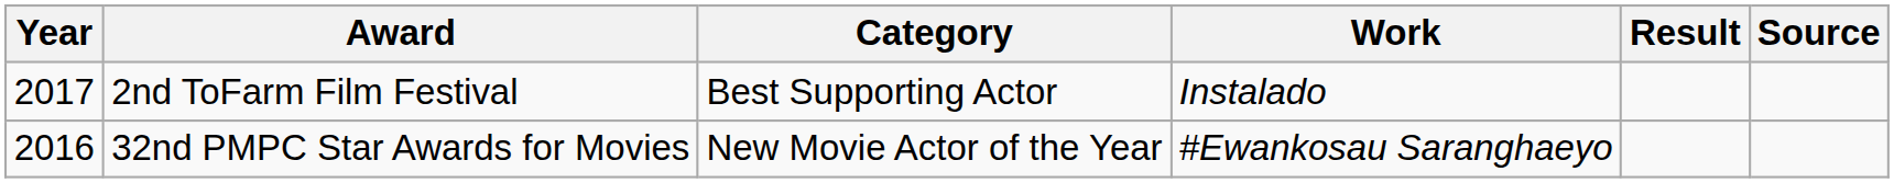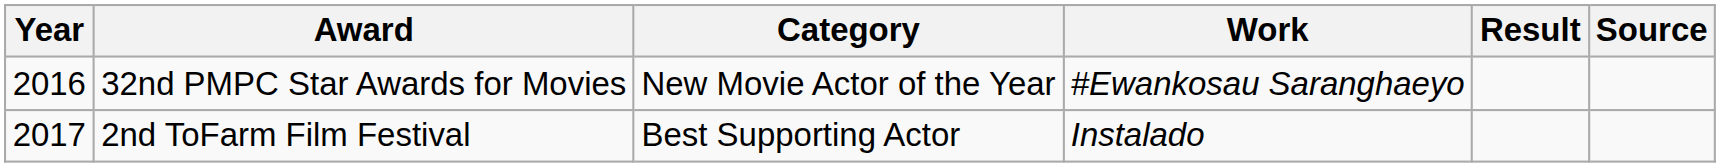 <table class="wikitable">
 <tr>
 <th>Year</th>
 <th>Award</th>
 <th>Category</th>
 <th>Work</th>
 <th>Result</th>
 <th>Source </th>
 </tr>
 <tr>
+<td>2016</td>
+<td>32nd PMPC Star Awards for Movies</td>
+<td>New Movie Actor of the Year</td>
+<td><em>#Ewankosau Saranghaeyo</em></td>
+<td></td>
+<td></td>
+</tr>
+<tr>
 <td>2017</td>
 <td>2nd ToFarm Film Festival</td>
 <td>Best Supporting Actor</td>
 <td><em>Instalado</em></td>
 <td></td>
 <td></td>
 </tr>
-<tr>
-<td>2016</td>
-<td>32nd PMPC Star Awards for Movies</td>
-<td>New Movie Actor of the Year</td>
-<td><em>#Ewankosau Saranghaeyo</em></td>
-<td></td>
-<td></td>
-</tr>
 </table>
